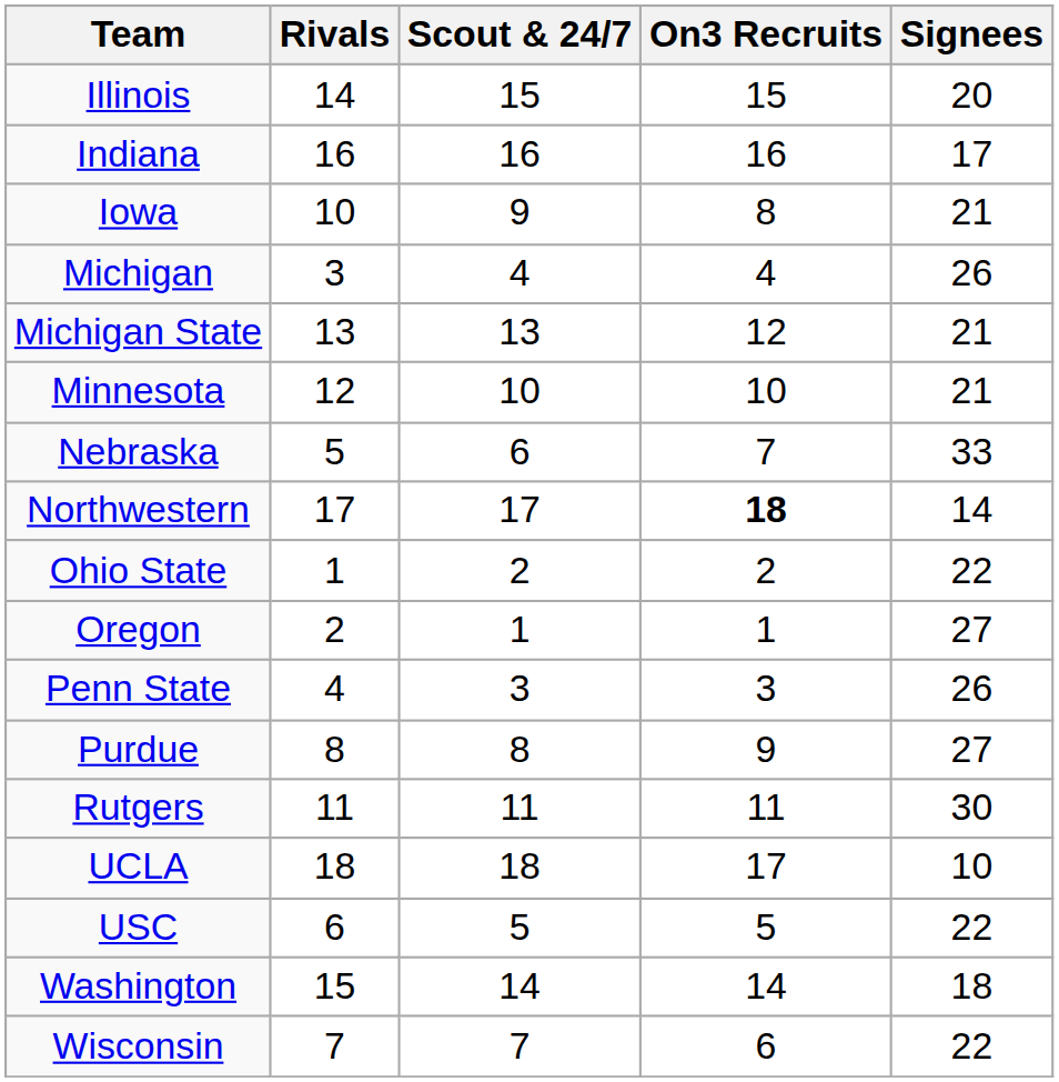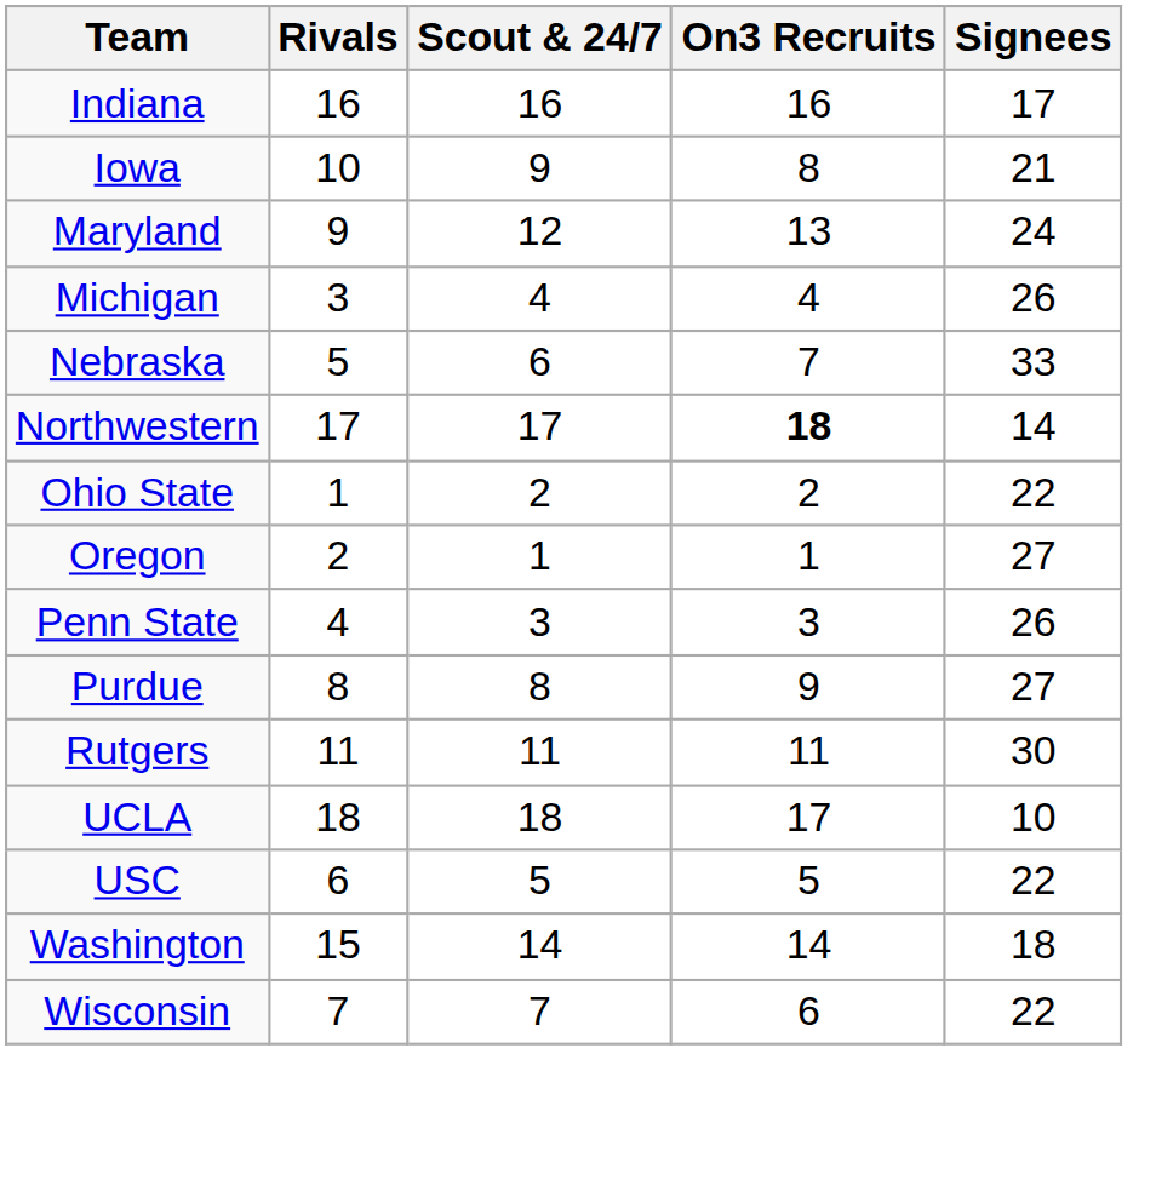 <table class="sortable wikitable">
 <tr>
 <th>Team</th>
 <th>Rivals</th>
 <th>Scout & 24/7</th>
 <th>On3 Recruits</th>
 <th>Signees</th>
-</tr>
-<tr style="text-align:center;">
-<td><a href='#'>Illinois</a></td>
-<td style="background:white">14</td>
-<td style="background:white">15</td>
-<td style="background:white">15</td>
-<td style="background:white">20</td>
 </tr>
 <tr style="text-align:center;">
 <td><a href='#'>Indiana</a></td>
 <td style="background:white">16</td>
 <td style="background:white">16</td>
 <td style="background:white">16</td>
 <td style="background:white">17</td>
 </tr>
 <tr style="text-align:center;">
 <td><a href='#'>Iowa</a></td>
 <td style="background:white">10</td>
 <td style="background:white">9</td>
 <td style="background:white">8</td>
 <td style="background:white">21</td>
 </tr>
 <tr style="text-align:center;">
+<td><a href='#'>Maryland</a></td>
+<td style="background:white">9</td>
+<td style="background:white">12</td>
+<td style="background:white">13</td>
+<td style="background:white">24</td>
+</tr>
+<tr style="text-align:center;">
 <td><a href='#'>Michigan</a></td>
 <td style="background:white">3</td>
 <td style="background:white">4</td>
 <td style="background:white">4</td>
 <td style="background:white">26</td>
-</tr>
-<tr style="text-align:center;">
-<td><a href='#'>Michigan State</a></td>
-<td style="background:white">13</td>
-<td style="background:white">13</td>
-<td style="background:white">12</td>
-<td style="background:white">21</td>
-</tr>
-<tr style="text-align:center;">
-<td><a href='#'>Minnesota</a></td>
-<td style="background:white">12</td>
-<td style="background:white">10</td>
-<td style="background:white">10</td>
-<td style="background:white">21</td>
 </tr>
 <tr style="text-align:center;">
 <td><a href='#'>Nebraska</a></td>
 <td style="background:white">5</td>
 <td style="background:white">6</td>
 <td style="background:white">7</td>
 <td style="background:white">33</td>
 </tr>
 <tr style="text-align:center;">
 <td><a href='#'>Northwestern</a></td>
 <td style="background:white">17</td>
 <td style="background:white">17</td>
 <td style="background:white"><strong>18</strong></td>
 <td style="background:white">14</td>
 </tr>
 <tr style="text-align:center;">
 <td><a href='#'>Ohio State</a></td>
 <td style="background:white">1</td>
 <td style="background:white">2</td>
 <td style="background:white">2</td>
 <td style="background:white">22</td>
 </tr>
 <tr style="text-align:center;">
 <td><a href='#'>Oregon</a></td>
 <td style="background:white">2</td>
 <td style="background:white">1</td>
 <td style="background:white">1</td>
 <td style="background:white">27</td>
 </tr>
 <tr style="text-align:center;">
 <td><a href='#'>Penn State</a></td>
 <td style="background:white">4</td>
 <td style="background:white">3</td>
 <td style="background:white">3</td>
 <td style="background:white">26</td>
 </tr>
 <tr style="text-align:center;">
 <td><a href='#'>Purdue</a></td>
 <td style="background:white">8</td>
 <td style="background:white">8</td>
 <td style="background:white">9</td>
 <td style="background:white">27</td>
 </tr>
 <tr style="text-align:center;">
 <td><a href='#'>Rutgers</a></td>
 <td style="background:white">11</td>
 <td style="background:white">11</td>
 <td style="background:white">11</td>
 <td style="background:white">30</td>
 </tr>
 <tr style="text-align:center;">
 <td><a href='#'>UCLA</a></td>
 <td style="background:white">18</td>
 <td style="background:white">18</td>
 <td style="background:white">17</td>
 <td style="background:white">10</td>
 </tr>
 <tr style="text-align:center;">
 <td><a href='#'>USC</a></td>
 <td style="background:white">6</td>
 <td style="background:white">5</td>
 <td style="background:white">5</td>
 <td style="background:white">22</td>
 </tr>
 <tr style="text-align:center;">
 <td><a href='#'>Washington</a></td>
 <td style="background:white">15</td>
 <td style="background:white">14</td>
 <td style="background:white">14</td>
 <td style="background:white">18</td>
 </tr>
 <tr style="text-align:center;">
 <td><a href='#'>Wisconsin</a></td>
 <td style="background:white">7</td>
 <td style="background:white">7</td>
 <td style="background:white">6</td>
 <td style="background:white">22</td>
 </tr>
 </table>
